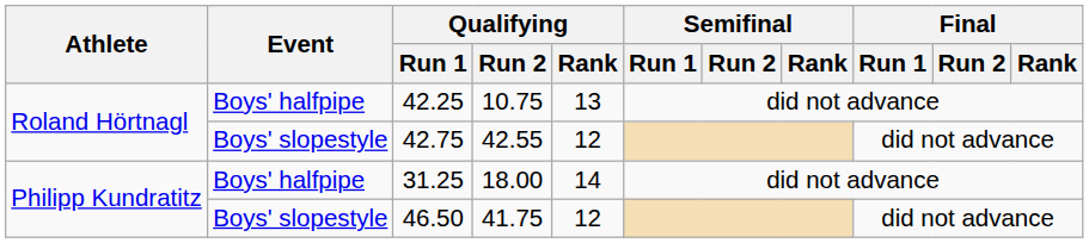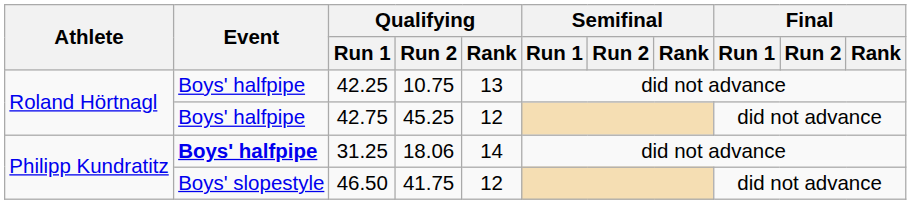 <table class="wikitable">
 <tr>
 <th rowspan="2">Athlete</th>
 <th rowspan="2">Event</th>
 <th colspan="3">Qualifying</th>
 <th colspan="3">Semifinal</th>
 <th colspan="3">Final</th>
 </tr>
 <tr>
 <th>Run 1</th>
 <th>Run 2</th>
 <th>Rank</th>
 <th>Run 1</th>
 <th>Run 2</th>
 <th>Rank</th>
 <th>Run 1</th>
 <th>Run 2</th>
 <th>Rank</th>
 </tr>
 <tr>
 <td rowspan="2"><a href='#'>Roland Hörtnagl</a></td>
 <td><a href='#'>Boys' halfpipe</a></td>
 <td align="center">42.25</td>
 <td align="center">10.75</td>
 <td align="center">13</td>
 <td align="center" colspan=6>did not advance</td>
 </tr>
 <tr>
-<td><a href='#'>Boys' slopestyle</a></td>
+<td><a href='#'>Boys' halfpipe</a></td>
 <td align="center">42.75</td>
-<td align="center">42.55</td>
+<td align="center">45.25</td>
 <td align="center">12</td>
 <td colspan=3 bgcolor="wheat"></td>
 <td align="center" colspan=3>did not advance</td>
 </tr>
 <tr>
 <td rowspan="2"><a href='#'>Philipp Kundratitz</a></td>
-<td><a href='#'>Boys' halfpipe</a></td>
+<td><strong><a href='#'>Boys' halfpipe</a></strong></td>
 <td align="center">31.25</td>
-<td align="center">18.00</td>
+<td align="center">18.06</td>
 <td align="center">14</td>
 <td align="center" colspan=6>did not advance</td>
 </tr>
 <tr>
 <td><a href='#'>Boys' slopestyle</a></td>
 <td align="center">46.50</td>
 <td align="center">41.75</td>
 <td align="center">12</td>
 <td colspan=3 bgcolor="wheat"></td>
 <td align="center" colspan=3>did not advance</td>
 </tr>
 </table>
